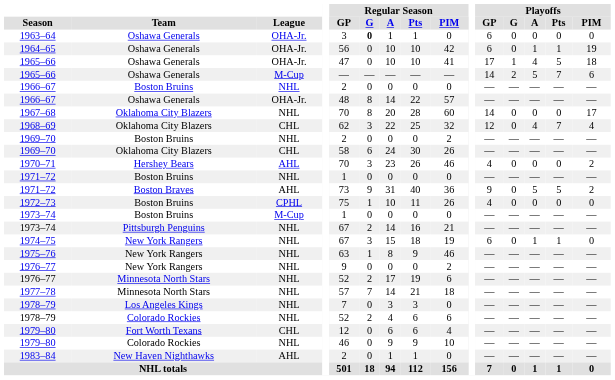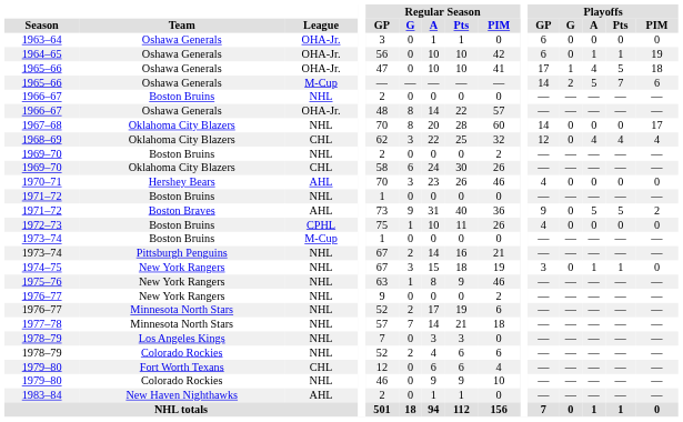 <table border="0" cellpadding="1" cellspacing="0" style="text-align:center; width:75%">
 <tr bgcolor="#e0e0e0">
 <th colspan="3"  bgcolor="#ffffff"> </th>
 <th rowspan="99" bgcolor="#ffffff"> </th>
 <th colspan="5">Regular Season</th>
 <th rowspan="99" bgcolor="#ffffff"> </th>
 <th colspan="5">Playoffs</th>
 </tr>
 <tr bgcolor="#e0e0e0">
 <th>Season</th>
 <th>Team</th>
 <th>League</th>
 <th>GP</th>
 <th><a href='#'>G</a></th>
 <th><a href='#'>A</a></th>
 <th><a href='#'>Pts</a></th>
 <th><a href='#'>PIM</a></th>
 <th>GP</th>
 <th>G</th>
 <th>A</th>
 <th>Pts</th>
 <th>PIM</th>
 </tr>
 <tr>
 <td><a href='#'>1963–64</a></td>
 <td><a href='#'>Oshawa Generals</a></td>
 <td><a href='#'>OHA-Jr.</a></td>
 <td>3</td>
-<td><strong>0</strong></td>
+<td>0</td>
 <td>1</td>
 <td>1</td>
 <td>0</td>
 <td>6</td>
 <td>0</td>
 <td>0</td>
 <td>0</td>
 <td>0</td>
 </tr>
 <tr bgcolor="#f0f0f0">
 <td><a href='#'>1964–65</a></td>
 <td>Oshawa Generals</td>
 <td>OHA-Jr.</td>
 <td>56</td>
 <td>0</td>
 <td>10</td>
 <td>10</td>
 <td>42</td>
 <td>6</td>
 <td>0</td>
 <td>1</td>
 <td>1</td>
 <td>19</td>
 </tr>
 <tr>
 <td><a href='#'>1965–66</a></td>
 <td>Oshawa Generals</td>
 <td>OHA-Jr.</td>
 <td>47</td>
 <td>0</td>
 <td>10</td>
 <td>10</td>
 <td>41</td>
 <td>17</td>
 <td>1</td>
 <td>4</td>
 <td>5</td>
 <td>18</td>
 </tr>
 <tr bgcolor="#f0f0f0">
 <td><a href='#'>1965–66</a></td>
 <td>Oshawa Generals</td>
 <td><a href='#'>M-Cup</a></td>
 <td>—</td>
 <td>—</td>
 <td>—</td>
 <td>—</td>
 <td>—</td>
 <td>14</td>
 <td>2</td>
 <td>5</td>
 <td>7</td>
 <td>6</td>
 </tr>
 <tr>
 <td><a href='#'>1966–67</a></td>
 <td><a href='#'>Boston Bruins</a></td>
 <td><a href='#'>NHL</a></td>
 <td>2</td>
 <td>0</td>
 <td>0</td>
 <td>0</td>
 <td>0</td>
 <td>—</td>
 <td>—</td>
 <td>—</td>
 <td>—</td>
 <td>—</td>
 </tr>
 <tr bgcolor="#f0f0f0">
 <td><a href='#'>1966–67</a></td>
 <td>Oshawa Generals</td>
 <td>OHA-Jr.</td>
 <td>48</td>
 <td>8</td>
 <td>14</td>
 <td>22</td>
 <td>57</td>
 <td>—</td>
 <td>—</td>
 <td>—</td>
 <td>—</td>
 <td>—</td>
 </tr>
 <tr>
 <td><a href='#'>1967–68</a></td>
 <td><a href='#'>Oklahoma City Blazers</a></td>
 <td>NHL</td>
 <td>70</td>
 <td>8</td>
 <td>20</td>
 <td>28</td>
 <td>60</td>
 <td>14</td>
 <td>0</td>
 <td>0</td>
 <td>0</td>
 <td>17</td>
 </tr>
 <tr bgcolor="#f0f0f0">
 <td><a href='#'>1968–69</a></td>
 <td>Oklahoma City Blazers</td>
 <td>CHL</td>
 <td>62</td>
 <td>3</td>
 <td>22</td>
 <td>25</td>
 <td>32</td>
 <td>12</td>
 <td>0</td>
 <td>4</td>
-<td>7</td>
+<td>4</td>
 <td>4</td>
 </tr>
 <tr>
 <td><a href='#'>1969–70</a></td>
 <td>Boston Bruins</td>
 <td>NHL</td>
 <td>2</td>
 <td>0</td>
 <td>0</td>
 <td>0</td>
 <td>2</td>
 <td>—</td>
 <td>—</td>
 <td>—</td>
 <td>—</td>
 <td>—</td>
 </tr>
 <tr bgcolor="#f0f0f0">
 <td><a href='#'>1969–70</a></td>
 <td>Oklahoma City Blazers</td>
 <td>CHL</td>
 <td>58</td>
 <td>6</td>
 <td>24</td>
 <td>30</td>
 <td>26</td>
 <td>—</td>
 <td>—</td>
 <td>—</td>
 <td>—</td>
 <td>—</td>
 </tr>
 <tr>
 <td><a href='#'>1970–71</a></td>
 <td><a href='#'>Hershey Bears</a></td>
 <td><a href='#'>AHL</a></td>
 <td>70</td>
 <td>3</td>
 <td>23</td>
 <td>26</td>
 <td>46</td>
 <td>4</td>
 <td>0</td>
 <td>0</td>
 <td>0</td>
-<td>2</td>
+<td>0</td>
 </tr>
 <tr bgcolor="#f0f0f0">
 <td><a href='#'>1971–72</a></td>
 <td>Boston Bruins</td>
 <td>NHL</td>
 <td>1</td>
 <td>0</td>
 <td>0</td>
 <td>0</td>
 <td>0</td>
 <td>—</td>
 <td>—</td>
 <td>—</td>
 <td>—</td>
 <td>—</td>
 </tr>
 <tr>
 <td><a href='#'>1971–72</a></td>
 <td><a href='#'>Boston Braves</a></td>
 <td>AHL</td>
 <td>73</td>
 <td>9</td>
 <td>31</td>
 <td>40</td>
 <td>36</td>
 <td>9</td>
 <td>0</td>
 <td>5</td>
 <td>5</td>
 <td>2</td>
 </tr>
 <tr bgcolor="#f0f0f0">
 <td><a href='#'>1972–73</a></td>
 <td>Boston Bruins</td>
 <td><a href='#'>CPHL</a></td>
 <td>75</td>
 <td>1</td>
 <td>10</td>
 <td>11</td>
 <td>26</td>
 <td>4</td>
 <td>0</td>
 <td>0</td>
 <td>0</td>
 <td>0</td>
 </tr>
 <tr>
 <td><a href='#'>1973–74</a></td>
 <td>Boston Bruins</td>
 <td><a href='#'>M-Cup</a></td>
 <td>1</td>
 <td>0</td>
 <td>0</td>
 <td>0</td>
 <td>0</td>
 <td>—</td>
 <td>—</td>
 <td>—</td>
 <td>—</td>
 <td>—</td>
 </tr>
 <tr bgcolor="#f0f0f0">
 <td>1973–74</td>
 <td><a href='#'>Pittsburgh Penguins</a></td>
 <td>NHL</td>
 <td>67</td>
 <td>2</td>
 <td>14</td>
 <td>16</td>
 <td>21</td>
 <td>—</td>
 <td>—</td>
 <td>—</td>
 <td>—</td>
 <td>—</td>
 </tr>
 <tr>
 <td><a href='#'>1974–75</a></td>
 <td><a href='#'>New York Rangers</a></td>
 <td>NHL</td>
 <td>67</td>
 <td>3</td>
 <td>15</td>
 <td>18</td>
 <td>19</td>
-<td>6</td>
+<td>3</td>
 <td>0</td>
 <td>1</td>
 <td>1</td>
 <td>0</td>
 </tr>
 <tr bgcolor="#f0f0f0">
 <td><a href='#'>1975–76</a></td>
 <td>New York Rangers</td>
 <td>NHL</td>
 <td>63</td>
 <td>1</td>
 <td>8</td>
 <td>9</td>
 <td>46</td>
 <td>—</td>
 <td>—</td>
 <td>—</td>
 <td>—</td>
 <td>—</td>
 </tr>
 <tr>
 <td><a href='#'>1976–77</a></td>
 <td>New York Rangers</td>
 <td>NHL</td>
 <td>9</td>
 <td>0</td>
 <td>0</td>
 <td>0</td>
 <td>2</td>
 <td>—</td>
 <td>—</td>
 <td>—</td>
 <td>—</td>
 <td>—</td>
 </tr>
 <tr bgcolor="#f0f0f0">
 <td>1976–77</td>
 <td><a href='#'>Minnesota North Stars</a></td>
 <td>NHL</td>
 <td>52</td>
 <td>2</td>
 <td>17</td>
 <td>19</td>
 <td>6</td>
 <td>—</td>
 <td>—</td>
 <td>—</td>
 <td>—</td>
 <td>—</td>
 </tr>
 <tr>
 <td><a href='#'>1977–78</a></td>
 <td>Minnesota North Stars</td>
 <td>NHL</td>
 <td>57</td>
 <td>7</td>
 <td>14</td>
 <td>21</td>
 <td>18</td>
 <td>—</td>
 <td>—</td>
 <td>—</td>
 <td>—</td>
 <td>—</td>
 </tr>
 <tr bgcolor="#f0f0f0">
 <td><a href='#'>1978–79</a></td>
 <td><a href='#'>Los Angeles Kings</a></td>
 <td>NHL</td>
 <td>7</td>
 <td>0</td>
 <td>3</td>
 <td>3</td>
 <td>0</td>
 <td>—</td>
 <td>—</td>
 <td>—</td>
 <td>—</td>
 <td>—</td>
 </tr>
 <tr>
 <td>1978–79</td>
 <td><a href='#'>Colorado Rockies</a></td>
 <td>NHL</td>
 <td>52</td>
 <td>2</td>
 <td>4</td>
 <td>6</td>
 <td>6</td>
 <td>—</td>
 <td>—</td>
 <td>—</td>
 <td>—</td>
 <td>—</td>
 </tr>
 <tr bgcolor="#f0f0f0">
 <td><a href='#'>1979–80</a></td>
 <td><a href='#'>Fort Worth Texans</a></td>
 <td>CHL</td>
 <td>12</td>
 <td>0</td>
 <td>6</td>
 <td>6</td>
 <td>4</td>
 <td>—</td>
 <td>—</td>
 <td>—</td>
 <td>—</td>
 <td>—</td>
 </tr>
 <tr>
 <td><a href='#'>1979–80</a></td>
 <td>Colorado Rockies</td>
 <td>NHL</td>
 <td>46</td>
 <td>0</td>
 <td>9</td>
 <td>9</td>
 <td>10</td>
 <td>—</td>
 <td>—</td>
 <td>—</td>
 <td>—</td>
 <td>—</td>
 </tr>
 <tr bgcolor="#f0f0f0">
 <td><a href='#'>1983–84</a></td>
 <td><a href='#'>New Haven Nighthawks</a></td>
 <td>AHL</td>
 <td>2</td>
 <td>0</td>
 <td>1</td>
 <td>1</td>
 <td>0</td>
 <td>—</td>
 <td>—</td>
 <td>—</td>
 <td>—</td>
 <td>—</td>
 </tr>
 <tr bgcolor="#e0e0e0">
 <th colspan=3>NHL totals</th>
 <th>501</th>
 <th>18</th>
 <th>94</th>
 <th>112</th>
 <th>156</th>
 <th>7</th>
 <th>0</th>
 <th>1</th>
 <th>1</th>
 <th>0</th>
 </tr>
 </table>
